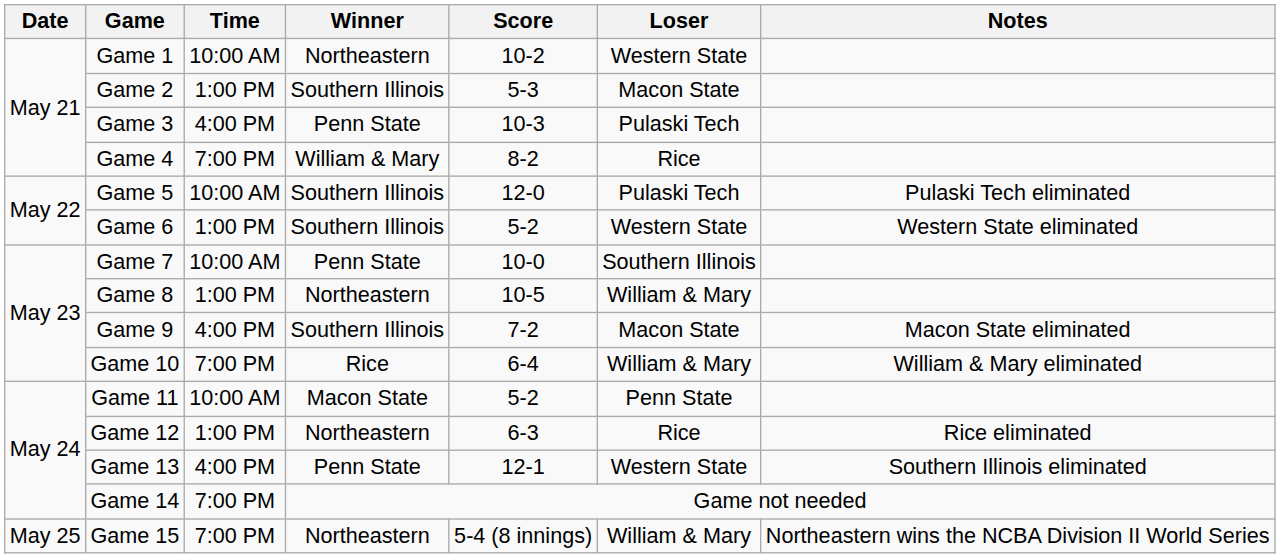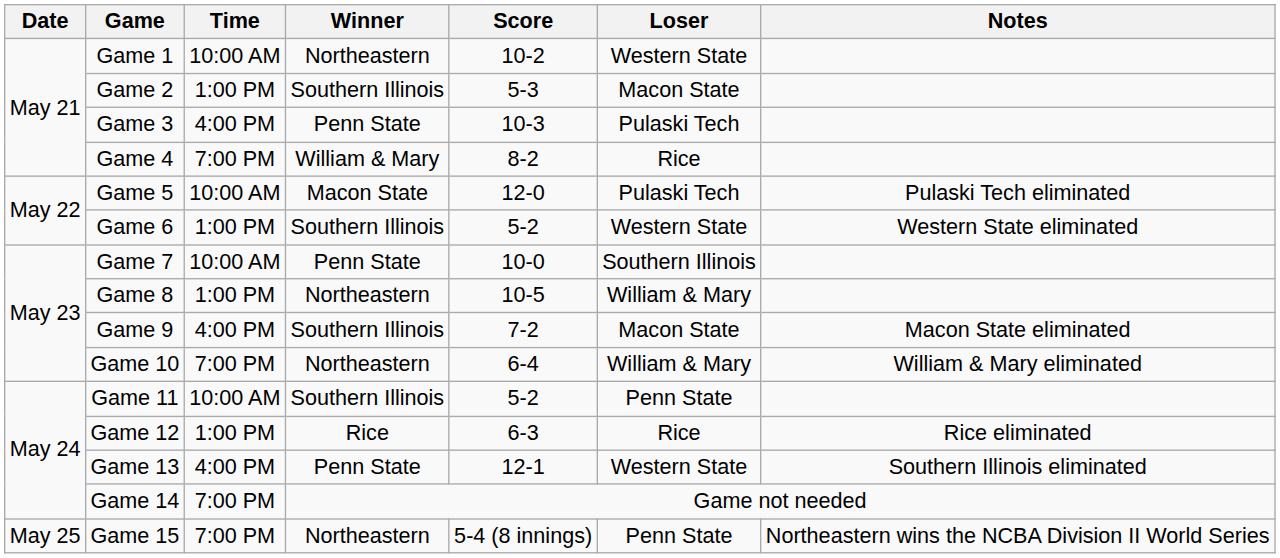 <table class="wikitable">
 <tr align="center">
 <th>Date</th>
 <th>Game</th>
 <th>Time</th>
 <th>Winner</th>
 <th>Score</th>
 <th>Loser</th>
 <th>Notes</th>
 </tr>
 <tr align="center">
 <td rowspan=4>May 21</td>
 <td>Game 1</td>
 <td>10:00 AM</td>
 <td>Northeastern</td>
 <td>10-2</td>
 <td>Western State</td>
 <td></td>
 </tr>
 <tr align="center">
 <td>Game 2</td>
 <td>1:00 PM</td>
 <td>Southern Illinois</td>
 <td>5-3</td>
 <td>Macon State</td>
 <td></td>
 </tr>
 <tr align="center">
 <td>Game 3</td>
 <td>4:00 PM</td>
 <td>Penn State</td>
 <td>10-3</td>
 <td>Pulaski Tech</td>
 <td></td>
 </tr>
 <tr align="center">
 <td>Game 4</td>
 <td>7:00 PM</td>
 <td>William & Mary</td>
 <td>8-2</td>
 <td>Rice</td>
 <td></td>
 </tr>
 <tr align="center">
 <td rowspan=2>May 22</td>
 <td>Game 5</td>
 <td>10:00 AM</td>
-<td>Southern Illinois</td>
+<td>Macon State</td>
 <td>12-0</td>
 <td>Pulaski Tech</td>
 <td>Pulaski Tech eliminated</td>
 </tr>
 <tr align="center">
 <td>Game 6</td>
 <td>1:00 PM</td>
 <td>Southern Illinois</td>
 <td>5-2</td>
 <td>Western State</td>
 <td>Western State eliminated</td>
 </tr>
 <tr align="center">
 <td rowspan=4>May 23</td>
 <td>Game 7</td>
 <td>10:00 AM</td>
 <td>Penn State</td>
 <td>10-0</td>
 <td>Southern Illinois</td>
 <td></td>
 </tr>
 <tr align="center">
 <td>Game 8</td>
 <td>1:00 PM</td>
 <td>Northeastern</td>
 <td>10-5</td>
 <td>William & Mary</td>
 <td></td>
 </tr>
 <tr align="center">
 <td>Game 9</td>
 <td>4:00 PM</td>
 <td>Southern Illinois</td>
 <td>7-2</td>
 <td>Macon State</td>
 <td>Macon State eliminated</td>
 </tr>
 <tr align="center">
 <td>Game 10</td>
 <td>7:00 PM</td>
-<td>Rice</td>
+<td>Northeastern</td>
 <td>6-4</td>
 <td>William & Mary</td>
 <td>William & Mary eliminated</td>
 </tr>
 <tr align="center">
 <td rowspan=4>May 24</td>
 <td>Game 11</td>
 <td>10:00 AM</td>
-<td>Macon State</td>
+<td>Southern Illinois</td>
 <td>5-2</td>
 <td>Penn State</td>
 <td></td>
 </tr>
 <tr align="center">
 <td>Game 12</td>
 <td>1:00 PM</td>
-<td>Northeastern</td>
+<td>Rice</td>
 <td>6-3</td>
 <td>Rice</td>
 <td>Rice eliminated</td>
 </tr>
 <tr align="center">
 <td>Game 13</td>
 <td>4:00 PM</td>
 <td>Penn State</td>
 <td>12-1</td>
 <td>Western State</td>
 <td>Southern Illinois eliminated</td>
 </tr>
 <tr align="center">
 <td>Game 14</td>
 <td>7:00 PM</td>
 <td colspan=4>Game not needed</td>
 </tr>
 <tr align="center">
 <td>May 25</td>
 <td>Game 15</td>
 <td>7:00 PM</td>
 <td>Northeastern</td>
 <td>5-4 (8 innings)</td>
-<td>William & Mary</td>
+<td>Penn State</td>
 <td>Northeastern wins the NCBA Division II World Series</td>
 </tr>
 </table>
